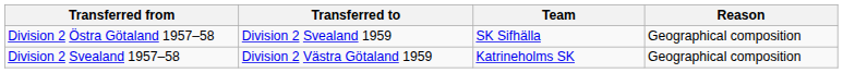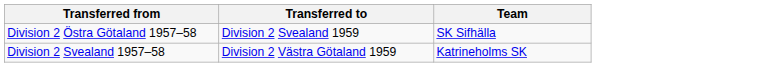 <table class="wikitable" style="text-align: left;">
 <tr>
 <th style="width: 275px;">Transferred from</th>
 <th style="width: 275px;">Transferred to</th>
 <th style="width: 200px;">Team</th>
-<th style="width: 225px;">Reason</th>
 </tr>
 <tr>
 <td><a href='#'>Division 2</a> <a href='#'>Östra Götaland</a> 1957–58</td>
 <td><a href='#'>Division 2</a> <a href='#'>Svealand</a> 1959</td>
 <td><a href='#'>SK Sifhälla</a></td>
-<td>Geographical composition</td>
 </tr>
 <tr>
 <td><a href='#'>Division 2</a> <a href='#'>Svealand</a> 1957–58</td>
 <td><a href='#'>Division 2</a> <a href='#'>Västra Götaland</a> 1959</td>
 <td><a href='#'>Katrineholms SK</a></td>
-<td>Geographical composition</td>
 </tr>
 </table>
